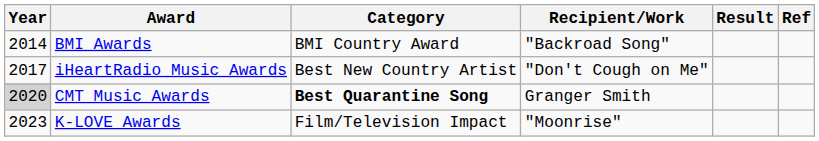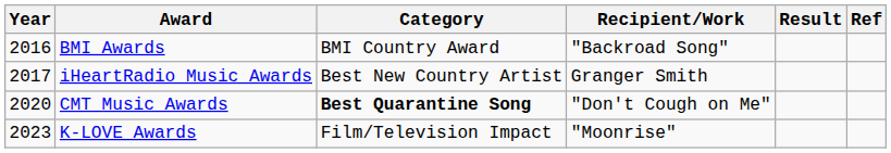 <table class="wikitable">
 <tr>
 <th>Year</th>
 <th>Award</th>
 <th>Category</th>
 <th>Recipient/Work</th>
 <th>Result</th>
 <th>Ref</th>
 </tr>
 <tr>
-<td>2014</td>
+<td>2016</td>
 <td><a href='#'>BMI Awards</a></td>
 <td>BMI Country Award</td>
 <td>"Backroad Song"</td>
 <td></td>
 <td></td>
 </tr>
 <tr>
 <td>2017</td>
 <td><a href='#'>iHeartRadio Music Awards</a></td>
 <td>Best New Country Artist</td>
-<td>"Don't Cough on Me"</td>
+<td>Granger Smith</td>
 <td></td>
 <td></td>
 </tr>
 <tr>
-<td style="background: lightgrey;">2020</td>
+<td>2020</td>
 <td><a href='#'>CMT Music Awards</a></td>
 <td><strong>Best Quarantine Song</strong></td>
-<td>Granger Smith</td>
+<td>"Don't Cough on Me"</td>
 <td></td>
 <td></td>
 </tr>
 <tr>
 <td>2023</td>
 <td><a href='#'>K-LOVE Awards</a></td>
 <td>Film/Television Impact</td>
 <td>"Moonrise"</td>
 <td></td>
 <td></td>
 </tr>
 </table>
